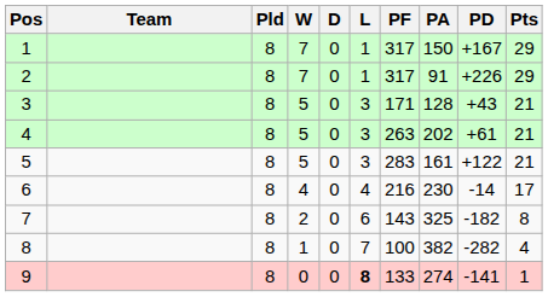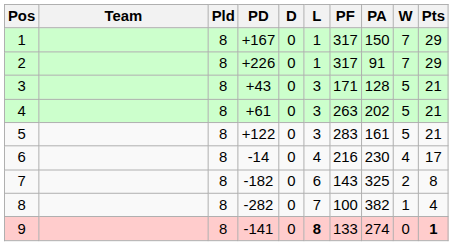 <table class="wikitable" style="text-align:center">
 <tr>
 <th width=20 abbr="Position">Pos</th>
 <th width=175>Team</th>
 <th width=20 abbr="Played">Pld</th>
-<th width=20 abbr="Won">W</th>
+<th width=25 abbr="Points difference">PD</th>
 <th width=20 abbr="Drawn">D</th>
 <th width=20 abbr="Lost">L</th>
 <th width=20 abbr="Points for">PF</th>
 <th width=20 abbr="Points against">PA</th>
-<th width=25 abbr="Points difference">PD</th>
+<th width=20 abbr="Won">W</th>
 <th width=20 abbr="Points">Pts</th>
 </tr>
 <tr style="background:#ccffcc">
 <td>1</td>
 <td style="text-align:left"></td>
 <td>8</td>
-<td>7</td>
+<td>+167</td>
 <td>0</td>
 <td>1</td>
 <td>317</td>
 <td>150</td>
-<td>+167</td>
+<td>7</td>
 <td>29</td>
 </tr>
 <tr style="background:#ccffcc">
 <td>2</td>
 <td style="text-align:left"></td>
 <td>8</td>
-<td>7</td>
+<td>+226</td>
 <td>0</td>
 <td>1</td>
 <td>317</td>
 <td>91</td>
-<td>+226</td>
+<td>7</td>
 <td>29</td>
 </tr>
 <tr style="background:#ccffcc">
 <td>3</td>
 <td style="text-align:left"></td>
 <td>8</td>
-<td>5</td>
+<td>+43</td>
 <td>0</td>
 <td>3</td>
 <td>171</td>
 <td>128</td>
-<td>+43</td>
+<td>5</td>
 <td>21</td>
 </tr>
 <tr style="background:#ccffcc">
 <td>4</td>
 <td style="text-align:left"></td>
 <td>8</td>
-<td>5</td>
+<td>+61</td>
 <td>0</td>
 <td>3</td>
 <td>263</td>
 <td>202</td>
-<td>+61</td>
+<td>5</td>
 <td>21</td>
 </tr>
 <tr>
 <td>5</td>
 <td style="text-align:left"></td>
 <td>8</td>
-<td>5</td>
+<td>+122</td>
 <td>0</td>
 <td>3</td>
 <td>283</td>
 <td>161</td>
-<td>+122</td>
+<td>5</td>
 <td>21</td>
 </tr>
 <tr>
 <td>6</td>
 <td style="text-align:left"></td>
 <td>8</td>
-<td>4</td>
+<td>-14</td>
 <td>0</td>
 <td>4</td>
 <td>216</td>
 <td>230</td>
-<td>-14</td>
+<td>4</td>
 <td>17</td>
 </tr>
 <tr>
 <td>7</td>
 <td style="text-align:left"></td>
 <td>8</td>
-<td>2</td>
+<td>-182</td>
 <td>0</td>
 <td>6</td>
 <td>143</td>
 <td>325</td>
-<td>-182</td>
+<td>2</td>
 <td>8</td>
 </tr>
 <tr>
 <td>8</td>
 <td style="text-align:left"></td>
 <td>8</td>
-<td>1</td>
+<td>-282</td>
 <td>0</td>
 <td>7</td>
 <td>100</td>
 <td>382</td>
-<td>-282</td>
+<td>1</td>
 <td>4</td>
 </tr>
 <tr style="background:#ffcccc">
 <td>9</td>
 <td style="text-align:left"></td>
 <td>8</td>
-<td>0</td>
+<td>-141</td>
 <td>0</td>
 <td><strong>8</strong></td>
 <td>133</td>
 <td>274</td>
-<td>-141</td>
-<td>1</td>
+<td>0</td>
+<td><strong>1</strong></td>
 </tr>
 </table>
